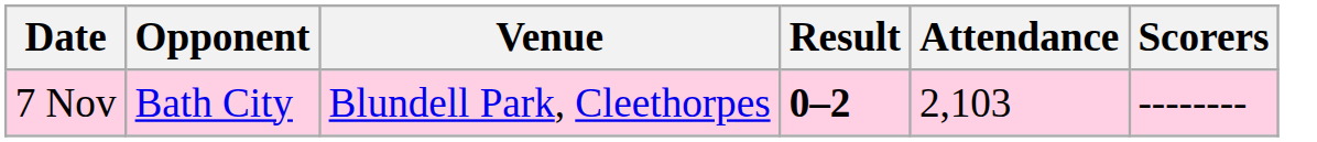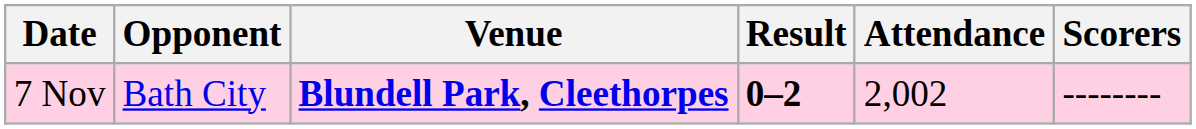 <table class="wikitable">
 <tr>
 <th>Date</th>
 <th>Opponent</th>
 <th>Venue</th>
 <th>Result</th>
 <th>Attendance</th>
 <th>Scorers</th>
 </tr>
 <tr style="background:#ffd0e3;">
 <td>7 Nov</td>
 <td><a href='#'>Bath City</a> <br></td>
-<td><a href='#'>Blundell Park</a>, <a href='#'>Cleethorpes</a></td>
+<td><strong><a href='#'>Blundell Park</a>, <a href='#'>Cleethorpes</a></strong></td>
 <td><strong>0–2</strong></td>
-<td>2,103</td>
+<td>2,002</td>
 <td>--------</td>
 </tr>
 </table>
